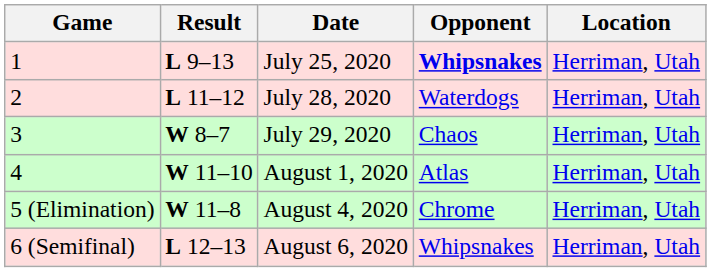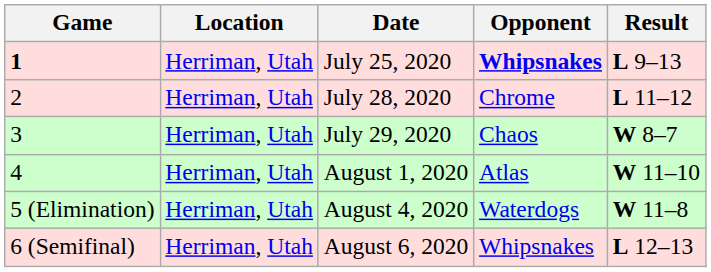 <table class="wikitable">
 <tr>
 <th>Game</th>
-<th>Result</th>
+<th>Location</th>
 <th>Date</th>
 <th>Opponent</th>
-<th>Location</th>
+<th>Result</th>
 </tr>
 <tr bgcolor="#FFDDDD">
-<td>1</td>
-<td><strong>L</strong> 9–13</td>
+<td><strong>1</strong></td>
+<td><a href='#'>Herriman</a>, <a href='#'>Utah</a></td>
 <td>July 25, 2020</td>
 <td><strong><a href='#'>Whipsnakes</a></strong></td>
-<td><a href='#'>Herriman</a>, <a href='#'>Utah</a></td>
+<td><strong>L</strong> 9–13</td>
 </tr>
 <tr bgcolor="#FFDDDD">
 <td>2</td>
+<td><a href='#'>Herriman</a>, <a href='#'>Utah</a></td>
+<td>July 28, 2020</td>
+<td><a href='#'>Chrome</a></td>
 <td><strong>L</strong> 11–12</td>
-<td>July 28, 2020</td>
-<td><a href='#'>Waterdogs</a></td>
-<td><a href='#'>Herriman</a>, <a href='#'>Utah</a></td>
 </tr>
 <tr bgcolor="#CCFFCC">
 <td>3</td>
-<td><strong>W</strong> 8–7</td>
+<td><a href='#'>Herriman</a>, <a href='#'>Utah</a></td>
 <td>July 29, 2020</td>
 <td><a href='#'>Chaos</a></td>
-<td><a href='#'>Herriman</a>, <a href='#'>Utah</a></td>
+<td><strong>W</strong> 8–7</td>
 </tr>
 <tr bgcolor="#CCFFCC">
 <td>4</td>
-<td><strong>W</strong> 11–10</td>
+<td><a href='#'>Herriman</a>, <a href='#'>Utah</a></td>
 <td>August 1, 2020</td>
 <td><a href='#'>Atlas</a></td>
-<td><a href='#'>Herriman</a>, <a href='#'>Utah</a></td>
+<td><strong>W</strong> 11–10</td>
 </tr>
 <tr bgcolor="#CCFFCC">
 <td>5 (Elimination)</td>
+<td><a href='#'>Herriman</a>, <a href='#'>Utah</a></td>
+<td>August 4, 2020</td>
+<td><a href='#'>Waterdogs</a></td>
 <td><strong>W</strong> 11–8</td>
-<td>August 4, 2020</td>
-<td><a href='#'>Chrome</a></td>
-<td><a href='#'>Herriman</a>, <a href='#'>Utah</a></td>
 </tr>
 <tr bgcolor="#FFDDDD">
 <td>6 (Semifinal)</td>
-<td><strong>L</strong> 12–13</td>
+<td><a href='#'>Herriman</a>, <a href='#'>Utah</a></td>
 <td>August 6, 2020</td>
 <td><a href='#'>Whipsnakes</a></td>
-<td><a href='#'>Herriman</a>, <a href='#'>Utah</a></td>
+<td><strong>L</strong> 12–13</td>
 </tr>
 </table>
